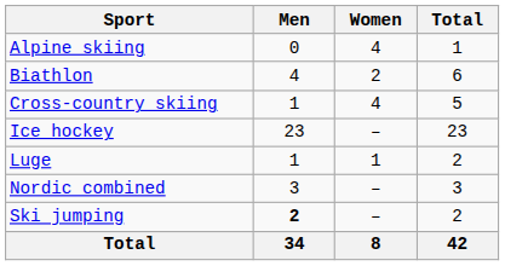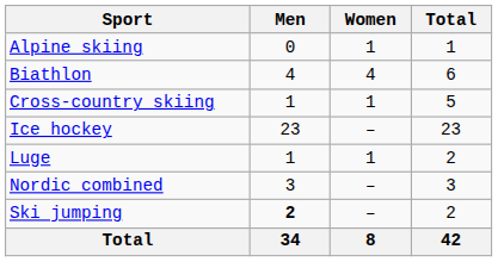 <table class="wikitable sortable" style="text-align:center;">
 <tr>
 <th width=180>Sport</th>
 <th width=55>Men</th>
 <th width=55>Women</th>
 <th width=55>Total</th>
 </tr>
 <tr>
 <td align=left><a href='#'>Alpine skiing</a></td>
 <td>0</td>
-<td>4</td>
+<td>1</td>
 <td>1</td>
 </tr>
 <tr>
 <td align=left><a href='#'>Biathlon</a></td>
 <td>4</td>
-<td>2</td>
+<td>4</td>
 <td>6</td>
 </tr>
 <tr>
 <td align=left><a href='#'>Cross-country skiing</a></td>
 <td>1</td>
-<td>4</td>
+<td>1</td>
 <td>5</td>
 </tr>
 <tr>
 <td align=left><a href='#'>Ice hockey</a></td>
 <td>23</td>
 <td>–</td>
 <td>23</td>
 </tr>
 <tr>
 <td align=left><a href='#'>Luge</a></td>
 <td>1</td>
 <td>1</td>
 <td>2</td>
 </tr>
 <tr>
 <td align=left><a href='#'>Nordic combined</a></td>
 <td>3</td>
 <td>–</td>
 <td>3</td>
 </tr>
 <tr>
 <td align=left><a href='#'>Ski jumping</a></td>
 <td><strong>2</strong></td>
 <td>–</td>
 <td>2</td>
 </tr>
 <tr>
 <th>Total</th>
 <th>34</th>
 <th>8</th>
 <th>42</th>
 </tr>
 </table>
